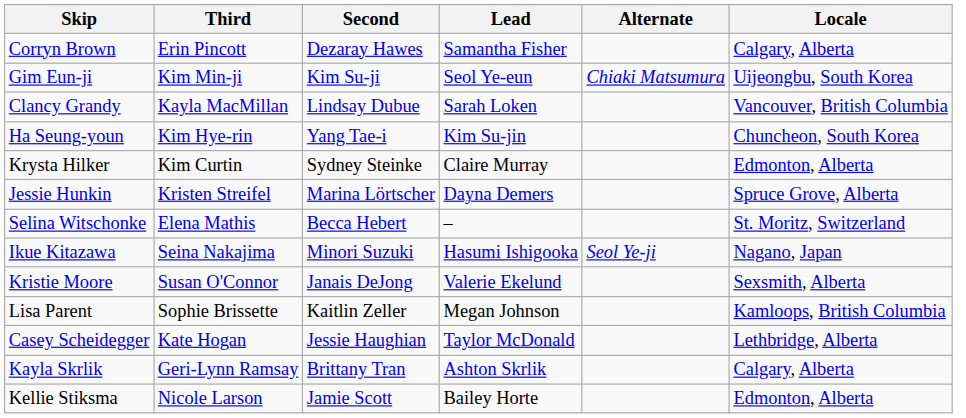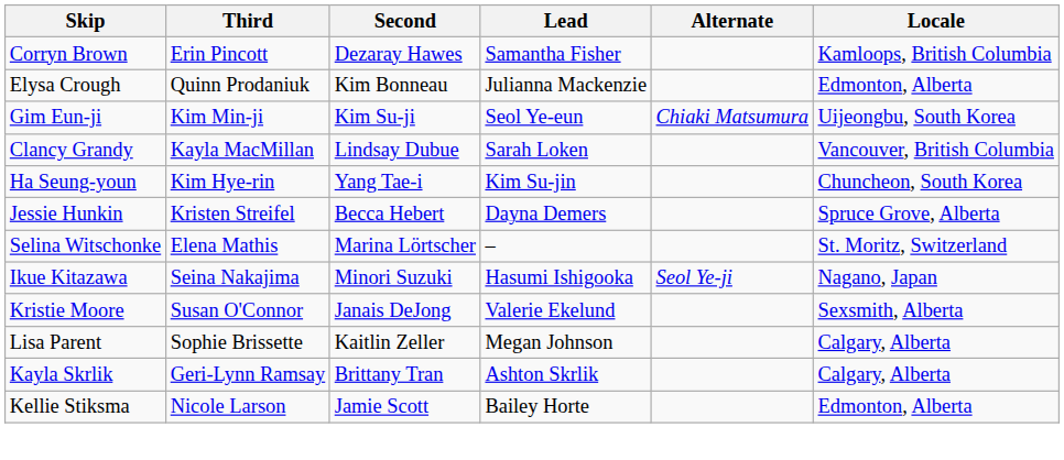 <table class=wikitable>
 <tr>
 <th scope="col">Skip</th>
 <th scope="col">Third</th>
 <th scope="col">Second</th>
 <th scope="col">Lead</th>
 <th scope="col">Alternate</th>
 <th scope="col">Locale</th>
 </tr>
 <tr>
 <td><a href='#'>Corryn Brown</a></td>
 <td><a href='#'>Erin Pincott</a></td>
 <td><a href='#'>Dezaray Hawes</a></td>
 <td><a href='#'>Samantha Fisher</a></td>
 <td></td>
-<td> <a href='#'>Calgary</a>, <a href='#'>Alberta</a></td>
+<td> <a href='#'>Kamloops</a>, <a href='#'>British Columbia</a></td>
+</tr>
+<tr>
+<td>Elysa Crough</td>
+<td>Quinn Prodaniuk</td>
+<td>Kim Bonneau</td>
+<td>Julianna Mackenzie</td>
+<td></td>
+<td> <a href='#'>Edmonton</a>, <a href='#'>Alberta</a></td>
 </tr>
 <tr>
 <td><a href='#'>Gim Eun-ji</a></td>
 <td><a href='#'>Kim Min-ji</a></td>
 <td><a href='#'>Kim Su-ji</a></td>
 <td><a href='#'>Seol Ye-eun</a></td>
 <td><em><a href='#'>Chiaki Matsumura</a></em></td>
 <td> <a href='#'>Uijeongbu</a>, <a href='#'>South Korea</a></td>
 </tr>
 <tr>
 <td><a href='#'>Clancy Grandy</a></td>
 <td><a href='#'>Kayla MacMillan</a></td>
 <td><a href='#'>Lindsay Dubue</a></td>
 <td><a href='#'>Sarah Loken</a></td>
 <td></td>
 <td> <a href='#'>Vancouver</a>, <a href='#'>British Columbia</a></td>
 </tr>
 <tr>
 <td><a href='#'>Ha Seung-youn</a></td>
 <td><a href='#'>Kim Hye-rin</a></td>
 <td><a href='#'>Yang Tae-i</a></td>
 <td><a href='#'>Kim Su-jin</a></td>
 <td></td>
 <td> <a href='#'>Chuncheon</a>, <a href='#'>South Korea</a></td>
 </tr>
 <tr>
-<td>Krysta Hilker</td>
-<td>Kim Curtin</td>
-<td>Sydney Steinke</td>
-<td>Claire Murray</td>
-<td></td>
-<td> <a href='#'>Edmonton</a>, <a href='#'>Alberta</a></td>
-</tr>
-<tr>
 <td><a href='#'>Jessie Hunkin</a></td>
 <td><a href='#'>Kristen Streifel</a></td>
-<td><a href='#'>Marina Lörtscher</a></td>
+<td><a href='#'>Becca Hebert</a></td>
 <td><a href='#'>Dayna Demers</a></td>
 <td></td>
 <td> <a href='#'>Spruce Grove</a>, <a href='#'>Alberta</a></td>
 </tr>
 <tr>
 <td><a href='#'>Selina Witschonke</a></td>
 <td><a href='#'>Elena Mathis</a></td>
-<td><a href='#'>Becca Hebert</a></td>
+<td><a href='#'>Marina Lörtscher</a></td>
 <td>–</td>
 <td></td>
 <td> <a href='#'>St. Moritz</a>, <a href='#'>Switzerland</a></td>
 </tr>
 <tr>
 <td><a href='#'>Ikue Kitazawa</a></td>
 <td><a href='#'>Seina Nakajima</a></td>
 <td><a href='#'>Minori Suzuki</a></td>
 <td><a href='#'>Hasumi Ishigooka</a></td>
 <td><em><a href='#'>Seol Ye-ji</a></em></td>
 <td> <a href='#'>Nagano</a>, <a href='#'>Japan</a></td>
 </tr>
 <tr>
 <td><a href='#'>Kristie Moore</a></td>
 <td><a href='#'>Susan O'Connor</a></td>
 <td><a href='#'>Janais DeJong</a></td>
 <td><a href='#'>Valerie Ekelund</a></td>
 <td></td>
 <td> <a href='#'>Sexsmith</a>, <a href='#'>Alberta</a></td>
 </tr>
 <tr>
 <td>Lisa Parent</td>
 <td>Sophie Brissette</td>
 <td>Kaitlin Zeller</td>
 <td>Megan Johnson</td>
 <td></td>
-<td> <a href='#'>Kamloops</a>, <a href='#'>British Columbia</a></td>
-</tr>
-<tr>
-<td><a href='#'>Casey Scheidegger</a></td>
-<td><a href='#'>Kate Hogan</a></td>
-<td><a href='#'>Jessie Haughian</a></td>
-<td><a href='#'>Taylor McDonald</a></td>
-<td></td>
-<td> <a href='#'>Lethbridge</a>, <a href='#'>Alberta</a></td>
+<td> <a href='#'>Calgary</a>, <a href='#'>Alberta</a></td>
 </tr>
 <tr>
 <td><a href='#'>Kayla Skrlik</a></td>
 <td><a href='#'>Geri-Lynn Ramsay</a></td>
 <td><a href='#'>Brittany Tran</a></td>
 <td><a href='#'>Ashton Skrlik</a></td>
 <td></td>
 <td> <a href='#'>Calgary</a>, <a href='#'>Alberta</a></td>
 </tr>
 <tr>
 <td>Kellie Stiksma</td>
 <td><a href='#'>Nicole Larson</a></td>
 <td><a href='#'>Jamie Scott</a></td>
 <td>Bailey Horte</td>
 <td></td>
 <td> <a href='#'>Edmonton</a>, <a href='#'>Alberta</a></td>
 </tr>
 </table>
